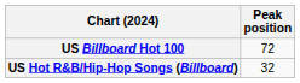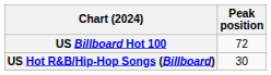 <table class="wikitable sortable plainrowheaders" style="text-align:center">
 <tr>
 <th scope="col">Chart (2024)</th>
 <th scope="col">Peak<br>position</th>
 </tr>
 <tr>
 <th scope="row">US <a href='#'><em>Billboard</em> Hot 100</a></th>
 <td>72</td>
 </tr>
 <tr>
 <th scope="row">US <a href='#'>Hot R&B/Hip-Hop Songs</a> (<em><a href='#'>Billboard</a></em>)</th>
-<td>32</td>
+<td>30</td>
 </tr>
 </table>
